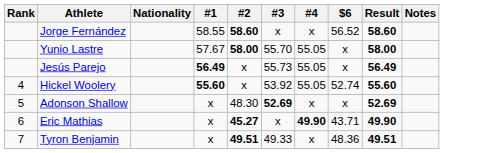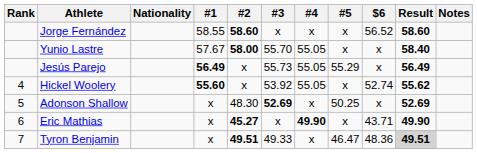 <table class="wikitable sortable" style="text-align:center">
 <tr>
 <th>Rank</th>
 <th>Athlete</th>
 <th>Nationality</th>
 <th>#1</th>
 <th>#2</th>
 <th>#3</th>
 <th>#4</th>
+<th>#5</th>
 <th>$6</th>
 <th>Result</th>
 <th>Notes</th>
 </tr>
 <tr>
 <td></td>
 <td align="left"><a href='#'>Jorge Fernández</a></td>
 <td align=left></td>
 <td>58.55</td>
 <td><strong>58.60</strong></td>
+<td>x</td>
 <td>x</td>
 <td>x</td>
 <td>56.52</td>
 <td><strong>58.60</strong></td>
 <td></td>
 </tr>
 <tr>
 <td></td>
 <td align="left"><a href='#'>Yunio Lastre</a></td>
 <td align=left></td>
 <td>57.67</td>
 <td><strong>58.00</strong></td>
 <td>55.70</td>
 <td>55.05</td>
 <td>x</td>
-<td><strong>58.00</strong></td>
+<td>x</td>
+<td><strong>58.40</strong></td>
 <td></td>
 </tr>
 <tr>
 <td></td>
 <td align="left"><a href='#'>Jesús Parejo</a></td>
 <td align=left></td>
 <td><strong>56.49</strong></td>
 <td>x</td>
 <td>55.73</td>
 <td>55.05</td>
+<td>55.29</td>
 <td>x</td>
 <td><strong>56.49</strong></td>
 <td></td>
 </tr>
 <tr>
 <td>4</td>
 <td align="left"><a href='#'>Hickel Woolery</a></td>
 <td align=left></td>
 <td><strong>55.60</strong></td>
 <td>x</td>
 <td>53.92</td>
 <td>55.05</td>
+<td>x</td>
 <td>52.74</td>
-<td><strong>55.60</strong></td>
+<td><strong>55.62</strong></td>
 <td></td>
 </tr>
 <tr>
 <td>5</td>
 <td align="left"><a href='#'>Adonson Shallow</a></td>
 <td align=left></td>
 <td>x</td>
 <td>48.30</td>
 <td><strong>52.69</strong></td>
 <td>x</td>
+<td>50.25</td>
 <td>x</td>
 <td><strong>52.69</strong></td>
 <td></td>
 </tr>
 <tr>
 <td>6</td>
 <td align="left"><a href='#'>Eric Mathias</a></td>
 <td align=left></td>
 <td>x</td>
 <td><strong>45.27</strong></td>
 <td>x</td>
 <td><strong>49.90</strong></td>
+<td>x</td>
 <td>43.71</td>
 <td><strong>49.90</strong></td>
 <td></td>
 </tr>
 <tr>
 <td>7</td>
 <td align="left"><a href='#'>Tyron Benjamin</a></td>
 <td align=left></td>
 <td>x</td>
 <td><strong>49.51</strong></td>
 <td>49.33</td>
 <td>x</td>
+<td>46.47</td>
 <td>48.36</td>
-<td><strong>49.51</strong></td>
+<td style="background: lightgrey;"><strong>49.51</strong></td>
 <td></td>
 </tr>
 </table>
